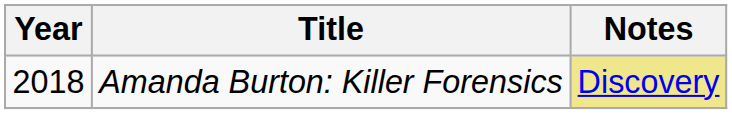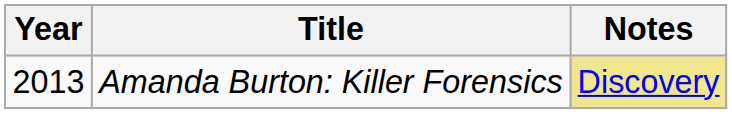 <table class="wikitable sortable">
 <tr>
 <th>Year</th>
 <th>Title</th>
 <th class="unsortable">Notes</th>
 </tr>
 <tr>
-<td>2018</td>
+<td>2013</td>
 <td><em>Amanda Burton: Killer Forensics</em></td>
 <td style="background: khaki;"><a href='#'>Discovery</a></td>
 </tr>
 <tr>
 </tr>
 </table>
